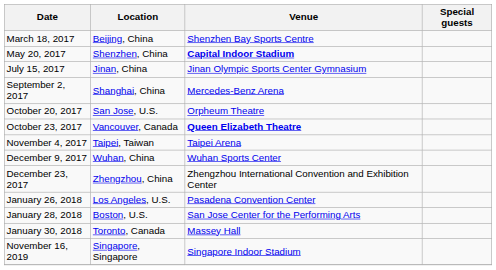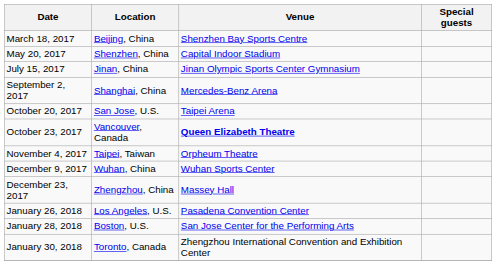 <table class="wikitable" style="width:800px;">
 <tr>
 <th align="left">Date</th>
 <th align="left">Location</th>
 <th align="left">Venue</th>
 <th align="left">Special guests</th>
 </tr>
 <tr>
 <td align="left">March 18, 2017</td>
 <td align="left"><a href='#'>Beijing</a>, China</td>
 <td align="left"><a href='#'>Shenzhen Bay Sports Centre</a></td>
 <td align="left"></td>
 </tr>
 <tr>
 <td align="left">May 20, 2017</td>
 <td align="left"><a href='#'>Shenzhen</a>, China</td>
-<td align="left"><strong><a href='#'>Capital Indoor Stadium</a></strong></td>
+<td align="left"><a href='#'>Capital Indoor Stadium</a></td>
 <td align="left"></td>
 </tr>
 <tr>
 <td align="left">July 15, 2017</td>
 <td align="left"><a href='#'>Jinan</a>, China</td>
 <td align="left"><a href='#'>Jinan Olympic Sports Center Gymnasium</a></td>
 <td align="left"></td>
 </tr>
 <tr>
 <td align="left">September 2, 2017</td>
 <td align="left"><a href='#'>Shanghai</a>, China</td>
 <td align="left"><a href='#'>Mercedes-Benz Arena</a></td>
 <td align="left"></td>
 </tr>
 <tr>
 <td align="left">October 20, 2017</td>
 <td align="left"><a href='#'>San Jose</a>, U.S.</td>
-<td align="left"><a href='#'>Orpheum Theatre</a></td>
+<td align="left"><a href='#'>Taipei Arena</a></td>
 <td align="left"></td>
 </tr>
 <tr>
 <td align="left">October 23, 2017</td>
 <td align="left"><a href='#'>Vancouver</a>, Canada</td>
 <td align="left"><strong><a href='#'>Queen Elizabeth Theatre</a></strong></td>
 <td align="left"></td>
 </tr>
 <tr>
 <td align="left">November 4, 2017</td>
 <td align="left"><a href='#'>Taipei</a>, Taiwan</td>
-<td align="left"><a href='#'>Taipei Arena</a></td>
+<td align="left"><a href='#'>Orpheum Theatre</a></td>
 <td align="left"></td>
 </tr>
 <tr>
 <td align="left">December 9, 2017</td>
 <td align="left"><a href='#'>Wuhan</a>, China</td>
 <td align="left"><a href='#'>Wuhan Sports Center</a></td>
 <td align="left"></td>
 </tr>
 <tr>
 <td align="left">December 23, 2017</td>
 <td align="left"><a href='#'>Zhengzhou</a>, China</td>
-<td align="left">Zhengzhou International Convention and Exhibition Center</td>
+<td align="left"><a href='#'>Massey Hall</a></td>
 <td align="left"></td>
 </tr>
 <tr>
 <td align="left">January 26, 2018</td>
 <td align="left"><a href='#'>Los Angeles</a>, U.S.</td>
 <td align="left"><a href='#'>Pasadena Convention Center</a></td>
 <td align="left"></td>
 </tr>
 <tr>
 <td align="left">January 28, 2018</td>
 <td align="left"><a href='#'>Boston</a>, U.S.</td>
 <td align="left"><a href='#'>San Jose Center for the Performing Arts</a></td>
 <td align="left"></td>
 </tr>
 <tr>
 <td align="left">January 30, 2018</td>
 <td align="left"><a href='#'>Toronto</a>, Canada</td>
-<td align="left"><a href='#'>Massey Hall</a></td>
-<td align="left"></td>
-</tr>
-<tr>
-<td align="left">November 16, 2019</td>
-<td align="left"><a href='#'>Singapore</a>, Singapore</td>
-<td align="left"><a href='#'>Singapore Indoor Stadium</a></td>
+<td align="left">Zhengzhou International Convention and Exhibition Center</td>
 <td align="left"></td>
 </tr>
 <tr>
 </tr>
 </table>
